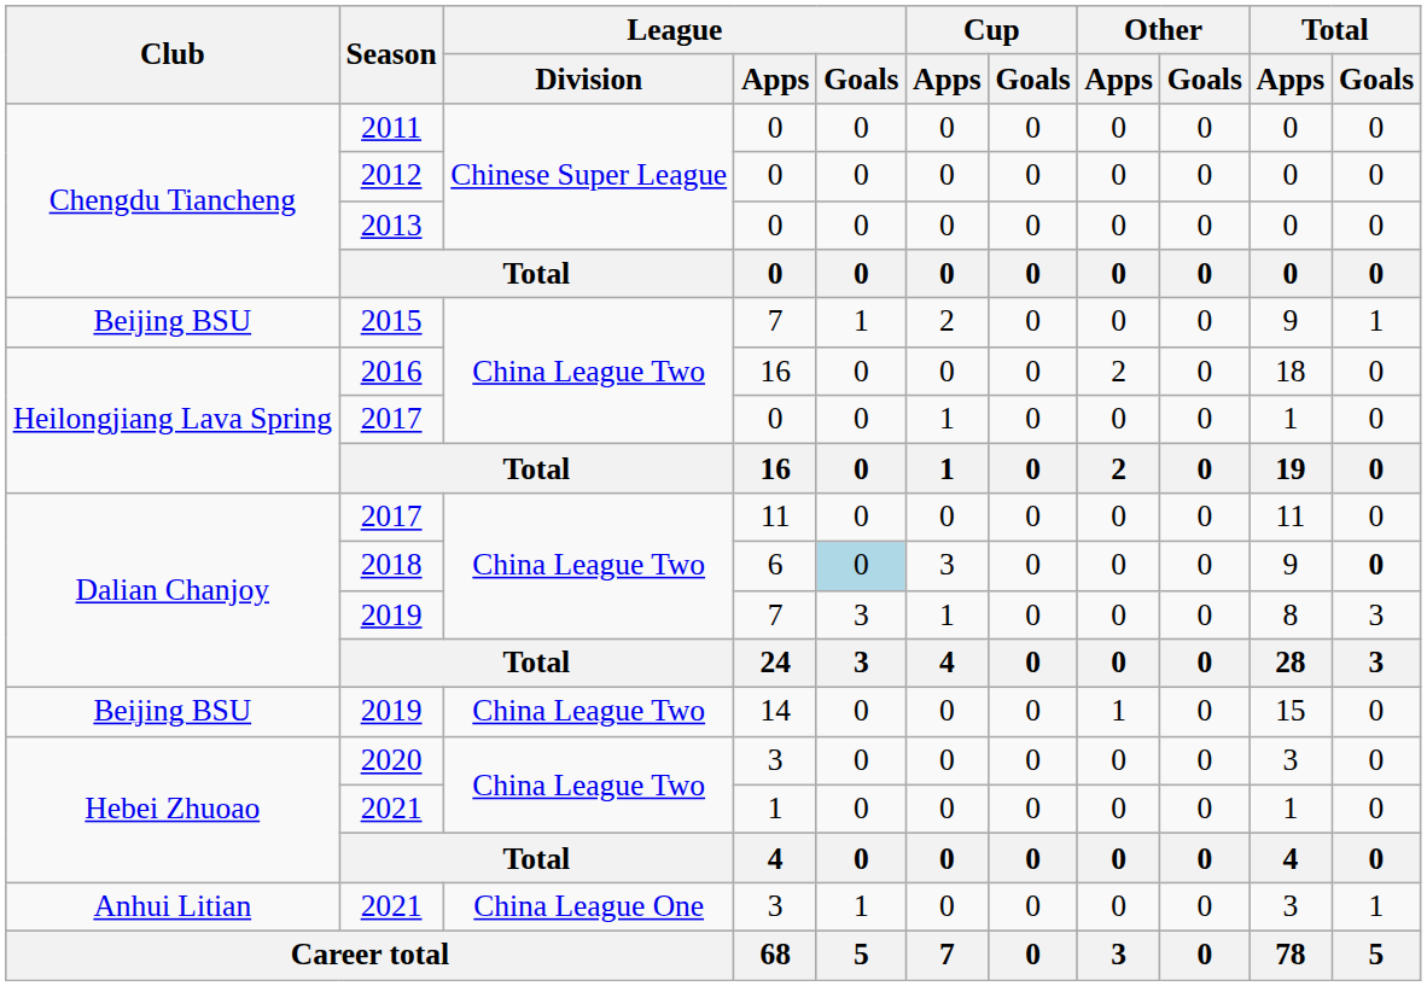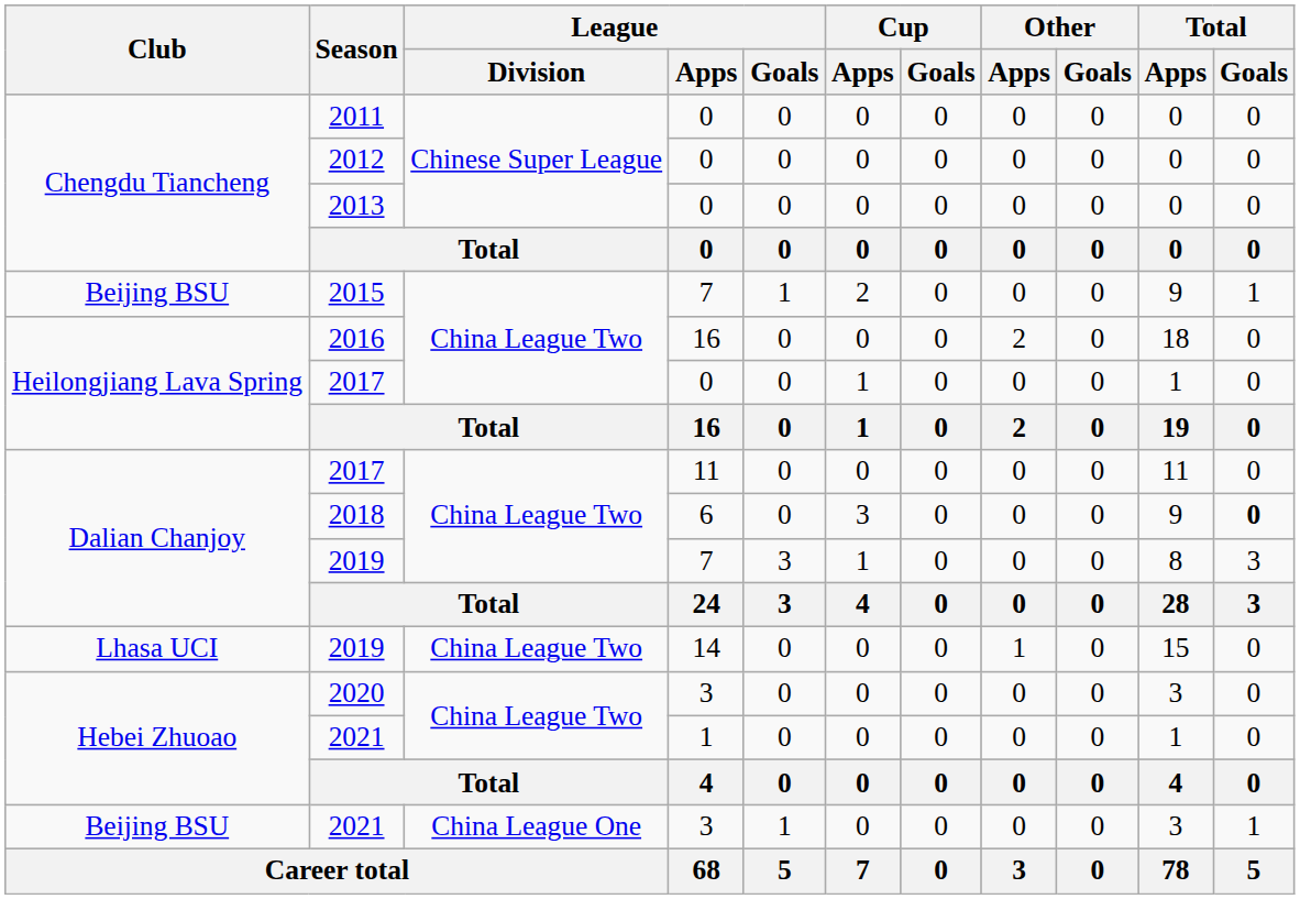 <table class="wikitable" style="text-align: center">
 <tr>
 <th rowspan="2">Club</th>
 <th rowspan="2">Season</th>
 <th colspan="3">League</th>
 <th colspan="2">Cup</th>
 <th colspan="2">Other</th>
 <th colspan="2">Total</th>
 </tr>
 <tr>
 <th>Division</th>
 <th>Apps</th>
 <th>Goals</th>
 <th>Apps</th>
 <th>Goals</th>
 <th>Apps</th>
 <th>Goals</th>
 <th>Apps</th>
 <th>Goals</th>
 </tr>
 <tr>
 <td rowspan="4"><a href='#'>Chengdu Tiancheng</a></td>
 <td><a href='#'>2011</a></td>
 <td rowspan="3"><a href='#'>Chinese Super League</a></td>
 <td>0</td>
 <td>0</td>
 <td>0</td>
 <td>0</td>
 <td>0</td>
 <td>0</td>
 <td>0</td>
 <td>0</td>
 </tr>
 <tr>
 <td><a href='#'>2012</a></td>
 <td>0</td>
 <td>0</td>
 <td>0</td>
 <td>0</td>
 <td>0</td>
 <td>0</td>
 <td>0</td>
 <td>0</td>
 </tr>
 <tr>
 <td><a href='#'>2013</a></td>
 <td>0</td>
 <td>0</td>
 <td>0</td>
 <td>0</td>
 <td>0</td>
 <td>0</td>
 <td>0</td>
 <td>0</td>
 </tr>
 <tr>
 <th colspan=2>Total</th>
 <th>0</th>
 <th>0</th>
 <th>0</th>
 <th>0</th>
 <th>0</th>
 <th>0</th>
 <th>0</th>
 <th>0</th>
 </tr>
 <tr>
 <td><a href='#'>Beijing BSU</a></td>
 <td><a href='#'>2015</a></td>
 <td rowspan="3"><a href='#'>China League Two</a></td>
 <td>7</td>
 <td>1</td>
 <td>2</td>
 <td>0</td>
 <td>0</td>
 <td>0</td>
 <td>9</td>
 <td>1</td>
 </tr>
 <tr>
 <td rowspan="3"><a href='#'>Heilongjiang Lava Spring</a></td>
 <td><a href='#'>2016</a></td>
 <td>16</td>
 <td>0</td>
 <td>0</td>
 <td>0</td>
 <td>2</td>
 <td>0</td>
 <td>18</td>
 <td>0</td>
 </tr>
 <tr>
 <td><a href='#'>2017</a></td>
 <td>0</td>
 <td>0</td>
 <td>1</td>
 <td>0</td>
 <td>0</td>
 <td>0</td>
 <td>1</td>
 <td>0</td>
 </tr>
 <tr>
 <th colspan=2>Total</th>
 <th>16</th>
 <th>0</th>
 <th>1</th>
 <th>0</th>
 <th>2</th>
 <th>0</th>
 <th>19</th>
 <th>0</th>
 </tr>
 <tr>
 <td rowspan="4"><a href='#'>Dalian Chanjoy</a></td>
 <td><a href='#'>2017</a></td>
 <td rowspan="3"><a href='#'>China League Two</a></td>
 <td>11</td>
 <td>0</td>
 <td>0</td>
 <td>0</td>
 <td>0</td>
 <td>0</td>
 <td>11</td>
 <td>0</td>
 </tr>
 <tr>
 <td><a href='#'>2018</a></td>
 <td>6</td>
-<td style="background: lightblue;">0</td>
+<td>0</td>
 <td>3</td>
 <td>0</td>
 <td>0</td>
 <td>0</td>
 <td>9</td>
 <td><strong>0</strong></td>
 </tr>
 <tr>
 <td><a href='#'>2019</a></td>
 <td>7</td>
 <td>3</td>
 <td>1</td>
 <td>0</td>
 <td>0</td>
 <td>0</td>
 <td>8</td>
 <td>3</td>
 </tr>
 <tr>
 <th colspan=2>Total</th>
 <th>24</th>
 <th>3</th>
 <th>4</th>
 <th>0</th>
 <th>0</th>
 <th>0</th>
 <th>28</th>
 <th>3</th>
 </tr>
 <tr>
-<td><a href='#'>Beijing BSU</a></td>
+<td><a href='#'>Lhasa UCI</a></td>
 <td><a href='#'>2019</a></td>
 <td><a href='#'>China League Two</a></td>
 <td>14</td>
 <td>0</td>
 <td>0</td>
 <td>0</td>
 <td>1</td>
 <td>0</td>
 <td>15</td>
 <td>0</td>
 </tr>
 <tr>
 <td rowspan="3"><a href='#'>Hebei Zhuoao</a></td>
 <td><a href='#'>2020</a></td>
 <td rowspan="2"><a href='#'>China League Two</a></td>
 <td>3</td>
 <td>0</td>
 <td>0</td>
 <td>0</td>
 <td>0</td>
 <td>0</td>
 <td>3</td>
 <td>0</td>
 </tr>
 <tr>
 <td><a href='#'>2021</a></td>
 <td>1</td>
 <td>0</td>
 <td>0</td>
 <td>0</td>
 <td>0</td>
 <td>0</td>
 <td>1</td>
 <td>0</td>
 </tr>
 <tr>
 <th colspan=2>Total</th>
 <th>4</th>
 <th>0</th>
 <th>0</th>
 <th>0</th>
 <th>0</th>
 <th>0</th>
 <th>4</th>
 <th>0</th>
 </tr>
 <tr>
-<td><a href='#'>Anhui Litian</a></td>
+<td><a href='#'>Beijing BSU</a></td>
 <td><a href='#'>2021</a></td>
 <td><a href='#'>China League One</a></td>
 <td>3</td>
 <td>1</td>
 <td>0</td>
 <td>0</td>
 <td>0</td>
 <td>0</td>
 <td>3</td>
 <td>1</td>
 </tr>
 <tr>
 <th colspan=3>Career total</th>
 <th>68</th>
 <th>5</th>
 <th>7</th>
 <th>0</th>
 <th>3</th>
 <th>0</th>
 <th>78</th>
 <th>5</th>
 </tr>
 </table>
